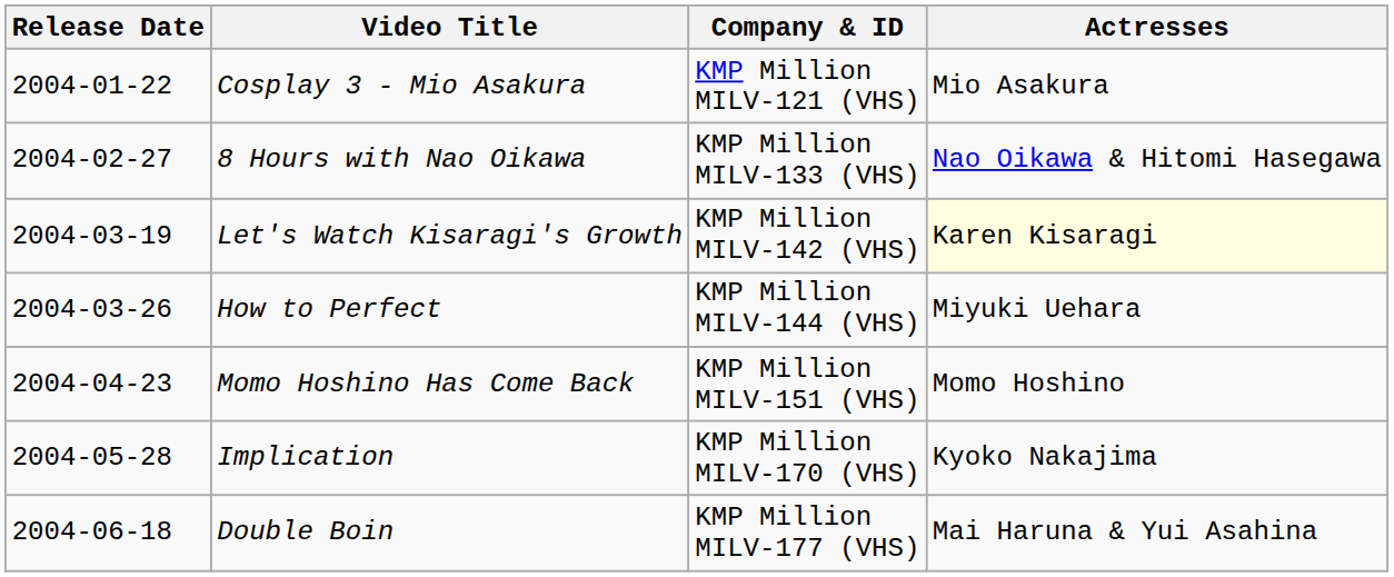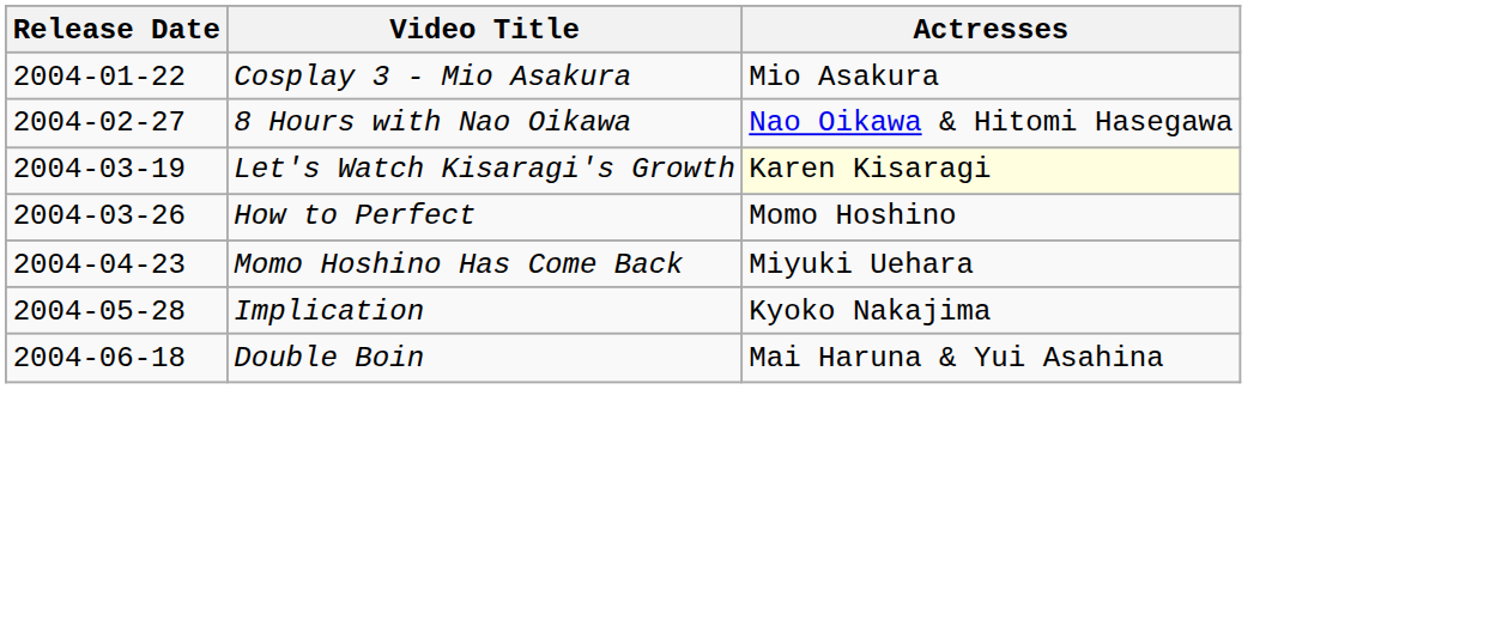 <table class="wikitable">
 <tr>
 <th>Release Date</th>
 <th>Video Title</th>
-<th>Company & ID</th>
 <th>Actresses</th>
 </tr>
 <tr>
 <td>2004-01-22</td>
 <td><em>Cosplay 3 - Mio Asakura</em><br></td>
-<td><a href='#'>KMP</a> Million<br>MILV-121 (VHS)</td>
 <td>Mio Asakura</td>
 </tr>
 <tr>
 <td>2004-02-27</td>
 <td><em>8 Hours with Nao Oikawa</em><br></td>
-<td>KMP Million<br>MILV-133 (VHS)</td>
 <td><a href='#'>Nao Oikawa</a> & Hitomi Hasegawa</td>
 </tr>
 <tr>
 <td>2004-03-19</td>
 <td><em> Let's Watch Kisaragi's Growth</em><br></td>
-<td>KMP Million<br>MILV-142 (VHS)</td>
 <td style="background: lightyellow;">Karen Kisaragi</td>
 </tr>
 <tr>
 <td>2004-03-26</td>
 <td><em>How to Perfect</em><br></td>
-<td>KMP Million<br>MILV-144 (VHS)</td>
-<td>Miyuki Uehara</td>
+<td>Momo Hoshino</td>
 </tr>
 <tr>
 <td>2004-04-23</td>
 <td><em>Momo Hoshino Has Come Back</em><br></td>
-<td>KMP Million<br>MILV-151 (VHS)</td>
-<td>Momo Hoshino</td>
+<td>Miyuki Uehara</td>
 </tr>
 <tr>
 <td>2004-05-28</td>
 <td><em>Implication</em><br></td>
-<td>KMP Million<br>MILV-170 (VHS)</td>
 <td>Kyoko Nakajima</td>
 </tr>
 <tr>
 <td>2004-06-18</td>
 <td><em>Double Boin</em><br></td>
-<td>KMP Million<br>MILV-177 (VHS)</td>
 <td>Mai Haruna & Yui Asahina</td>
 </tr>
 </table>
